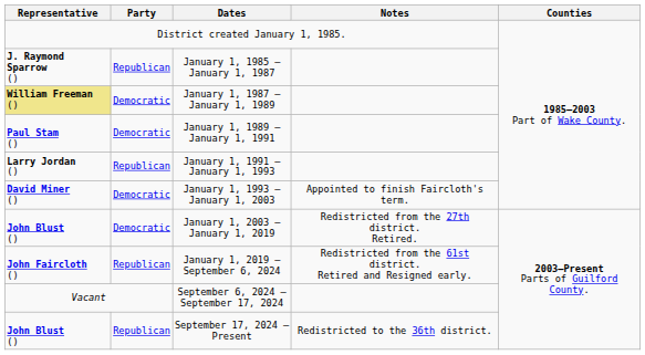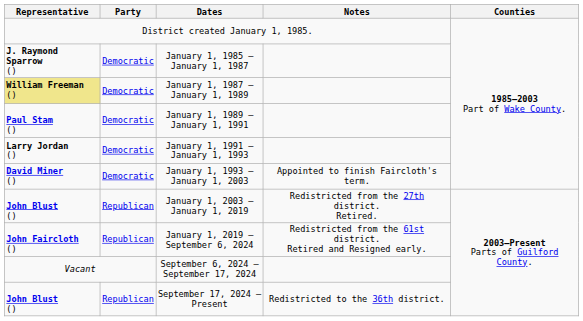 <table class=wikitable style="text-align:center">
 <tr>
 <th>Representative</th>
 <th>Party</th>
 <th>Dates</th>
 <th>Notes</th>
 <th>Counties</th>
 </tr>
 <tr style="height:3em">
 <td colspan=4>District created January 1, 1985.</td>
 <td rowspan=6><strong>1985–2003</strong> <br> Part of <a href='#'>Wake County</a>.</td>
 </tr>
 <tr style="height:3em">
 <td align=left><strong>J. Raymond Sparrow</strong><br>()</td>
-<td><a href='#'>Republican</a></td>
+<td><a href='#'>Democratic</a></td>
 <td nowrap>January 1, 1985 – <br> January 1, 1987</td>
 <td></td>
 </tr>
 <tr style="height:3em">
 <td align=left style="background: khaki;"><strong>William Freeman</strong><br>()</td>
 <td><a href='#'>Democratic</a></td>
 <td nowrap>January 1, 1987 – <br> January 1, 1989</td>
 <td></td>
 </tr>
 <tr style="height:3em">
 <td align=left><br><strong><a href='#'>Paul Stam</a></strong><br>()</td>
 <td><a href='#'>Democratic</a></td>
 <td nowrap>January 1, 1989 – <br> January 1, 1991</td>
 <td></td>
 </tr>
 <tr style="height:3em">
 <td align=left><strong>Larry Jordan</strong><br>()</td>
-<td><a href='#'>Republican</a></td>
+<td><a href='#'>Democratic</a></td>
 <td nowrap>January 1, 1991 – <br> January 1, 1993</td>
 <td></td>
 </tr>
 <tr style="height:3em">
 <td align=left><strong><a href='#'>David Miner</a></strong><br>()</td>
 <td><a href='#'>Democratic</a></td>
 <td nowrap>January 1, 1993 – <br> January 1, 2003</td>
 <td>Appointed to finish Faircloth's term.</td>
 </tr>
 <tr style="height:3em">
 <td align=left><br><strong><a href='#'>John Blust</a></strong><br>()</td>
-<td><a href='#'>Democratic</a></td>
+<td><a href='#'>Republican</a></td>
 <td nowrap>January 1, 2003 – <br> January 1, 2019</td>
 <td>Redistricted from the <a href='#'>27th</a> district. <br> Retired.</td>
 <td rowspan=4><strong>2003–Present</strong> <br> Parts of <a href='#'>Guilford County</a>.<br></td>
 </tr>
 <tr style="height:3em">
 <td align=left><br><strong><a href='#'>John Faircloth</a></strong><br>()</td>
 <td><a href='#'>Republican</a></td>
 <td nowrap>January 1, 2019 – <br> September 6, 2024</td>
 <td>Redistricted from the <a href='#'>61st</a> district. <br> Retired and Resigned early.</td>
 </tr>
 <tr style="height:3em">
 <td colspan=2 align=center><em>Vacant</em></td>
 <td nowrap>September 6, 2024 – <br> September 17, 2024</td>
 <td></td>
 </tr>
 <tr style="height:3em">
 <td align=left><br><strong><a href='#'>John Blust</a></strong><br>()</td>
 <td><a href='#'>Republican</a></td>
 <td nowrap>September 17, 2024 – <br> Present</td>
 <td>Redistricted to the <a href='#'>36th</a> district.</td>
 </tr>
 </table>
